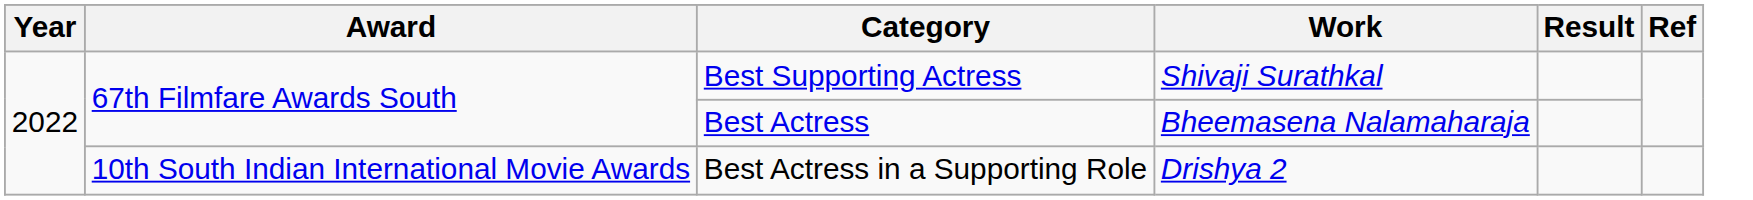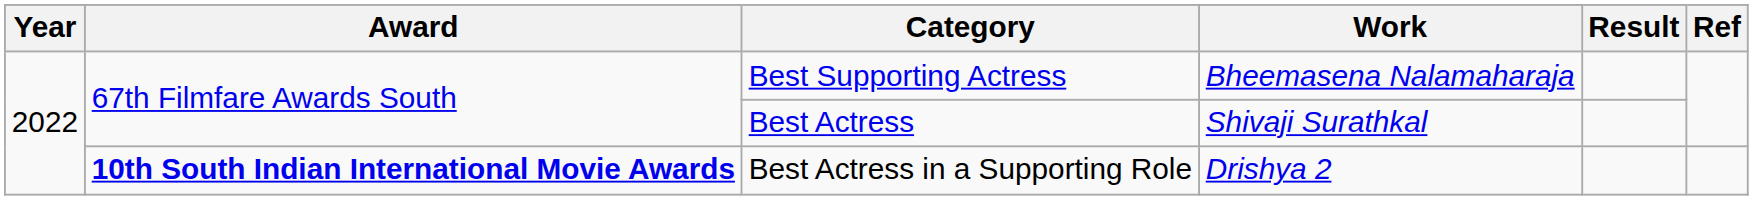 <table class="wikitable">
 <tr>
 <th>Year</th>
 <th>Award</th>
 <th>Category</th>
 <th>Work</th>
 <th>Result</th>
 <th>Ref</th>
 </tr>
 <tr>
 <td rowspan=3>2022</td>
 <td rowspan=2><a href='#'>67th Filmfare Awards South</a></td>
 <td><a href='#'>Best Supporting Actress</a></td>
-<td><em><a href='#'>Shivaji Surathkal</a></em></td>
+<td><em><a href='#'>Bheemasena Nalamaharaja</a></em></td>
 <td></td>
 <td rowspan=2></td>
 </tr>
 <tr>
 <td><a href='#'>Best Actress</a></td>
-<td><em><a href='#'>Bheemasena Nalamaharaja</a></em></td>
+<td><em><a href='#'>Shivaji Surathkal</a></em></td>
 <td></td>
 </tr>
 <tr>
-<td><a href='#'>10th South Indian International Movie Awards</a></td>
+<td><strong><a href='#'>10th South Indian International Movie Awards</a></strong></td>
 <td>Best Actress in a Supporting Role</td>
 <td><em><a href='#'>Drishya 2</a></em></td>
 <td></td>
 <td></td>
 </tr>
 </table>
